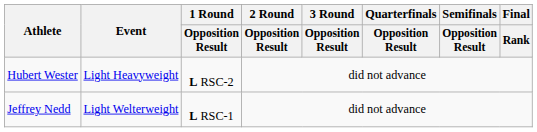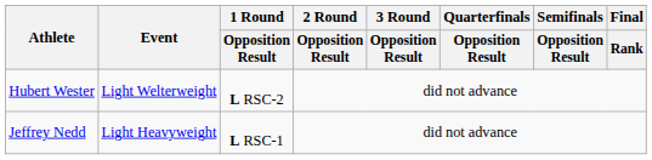 <table class="wikitable" style="font-size:90%">
 <tr>
 <th rowspan="2">Athlete</th>
 <th rowspan="2">Event</th>
 <th>1 Round</th>
 <th>2 Round</th>
 <th>3 Round</th>
 <th>Quarterfinals</th>
 <th>Semifinals</th>
 <th colspan=2>Final</th>
 </tr>
 <tr style="font-size:95%">
 <th>Opposition<br>Result</th>
 <th>Opposition<br>Result</th>
 <th>Opposition<br>Result</th>
 <th>Opposition<br>Result</th>
 <th>Opposition<br>Result</th>
 <th>Rank</th>
 </tr>
 <tr align=center>
 <td align=left><a href='#'>Hubert Wester</a></td>
-<td align=left><a href='#'>Light Heavyweight</a></td>
+<td align=left><a href='#'>Light Welterweight</a></td>
 <td><br><strong>L</strong> RSC-2</td>
 <td colspan=5>did not advance</td>
 </tr>
 <tr align=center>
 <td align=left><a href='#'>Jeffrey Nedd</a></td>
-<td align=left><a href='#'>Light Welterweight</a></td>
+<td align=left><a href='#'>Light Heavyweight</a></td>
 <td><br><strong>L</strong> RSC-1</td>
 <td colspan=5>did not advance</td>
 </tr>
 </table>
